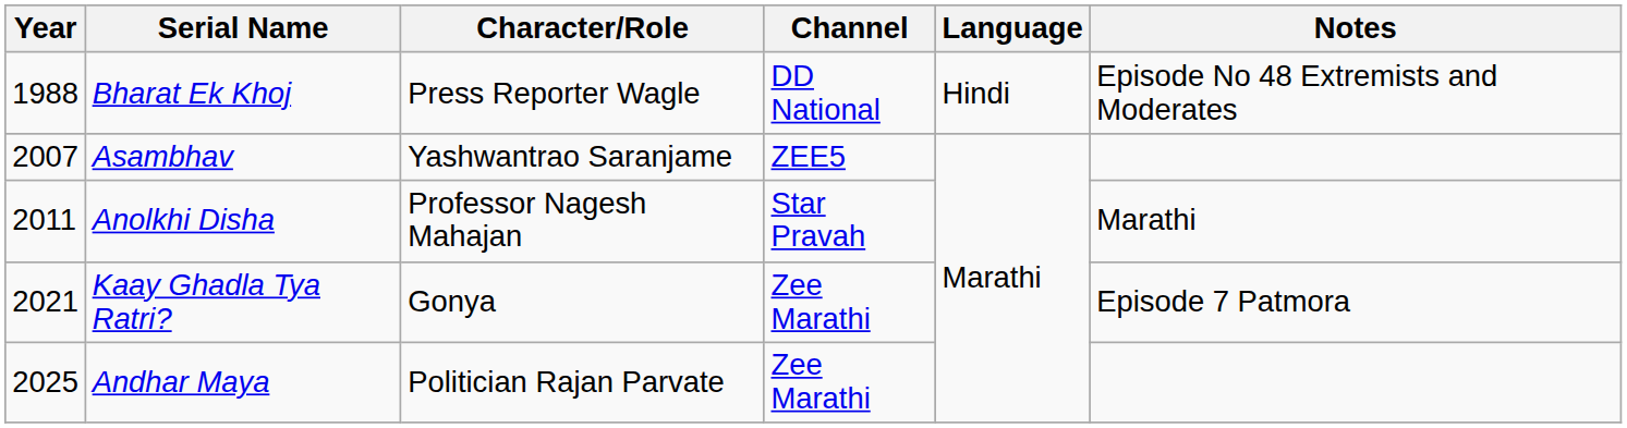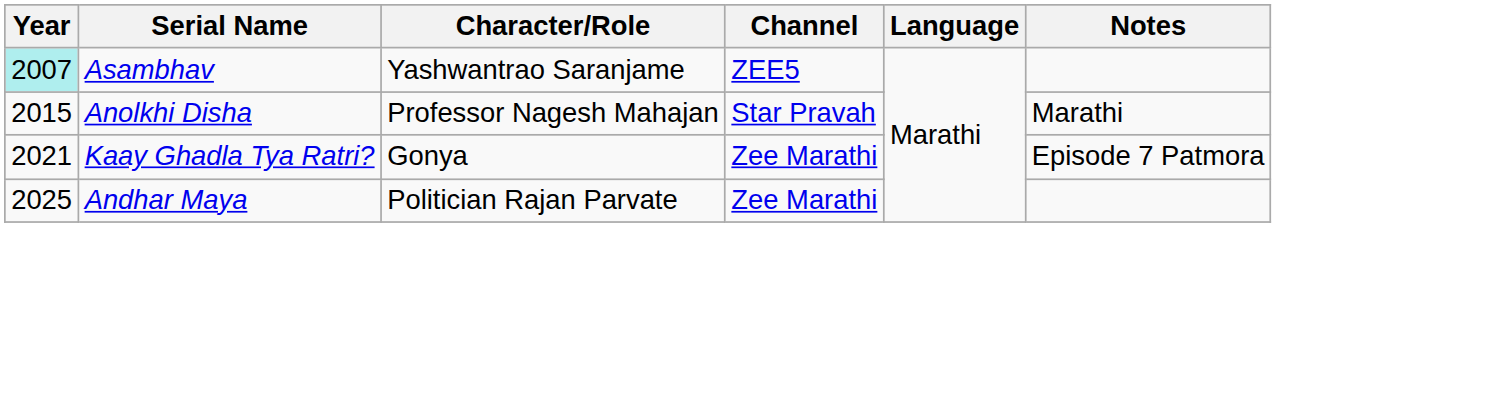 <table class="wikitable">
 <tr>
 <th>Year</th>
 <th>Serial Name</th>
 <th>Character/Role</th>
 <th>Channel</th>
 <th>Language</th>
 <th>Notes</th>
 </tr>
 <tr>
-<td>1988</td>
-<td><em><a href='#'>Bharat Ek Khoj</a></em></td>
-<td>Press Reporter Wagle</td>
-<td><a href='#'>DD National</a></td>
-<td>Hindi</td>
-<td>Episode No 48 Extremists and Moderates</td>
-</tr>
-<tr>
-<td>2007</td>
+<td style="background: paleturquoise;">2007</td>
 <td><em><a href='#'>Asambhav</a></em></td>
 <td>Yashwantrao Saranjame</td>
 <td><a href='#'>ZEE5</a></td>
 <td rowspan="4">Marathi</td>
 <td></td>
 </tr>
 <tr>
-<td>2011</td>
+<td>2015</td>
 <td><em><a href='#'>Anolkhi Disha</a></em></td>
 <td>Professor Nagesh Mahajan</td>
 <td><a href='#'>Star Pravah</a></td>
 <td>Marathi</td>
 </tr>
 <tr>
 <td>2021</td>
 <td><em><a href='#'>Kaay Ghadla Tya Ratri?</a></em></td>
 <td>Gonya</td>
 <td><a href='#'>Zee Marathi</a></td>
 <td>Episode 7 Patmora</td>
 </tr>
 <tr>
 <td>2025</td>
 <td><a href='#'><em>Andhar Maya</em></a></td>
 <td>Politician Rajan Parvate</td>
 <td><a href='#'>Zee Marathi</a></td>
 <td></td>
 </tr>
 </table>
